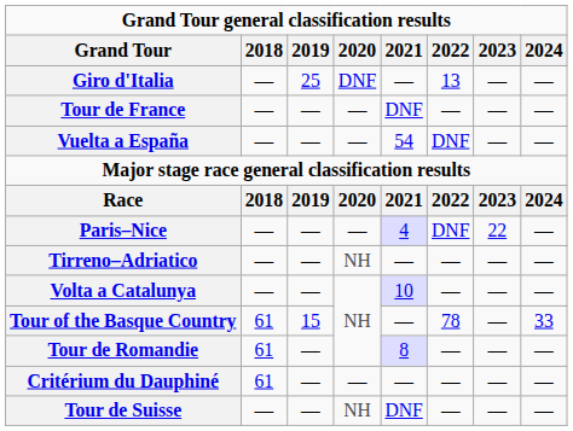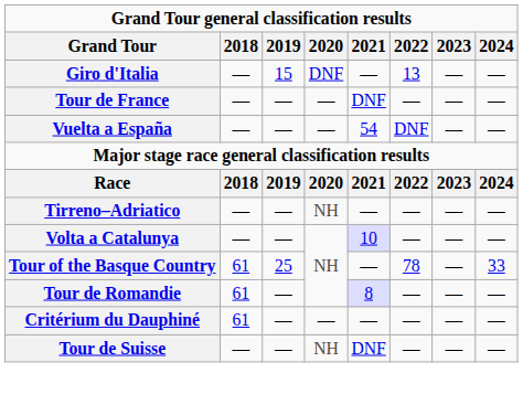 <table class="wikitable plainrowheaders">
 <tr>
 <td colspan=8 align="center"><strong>Grand Tour general classification results</strong></td>
 </tr>
 <tr>
 <th scope="col">Grand Tour</th>
 <th scope="col">2018</th>
 <th scope="col">2019</th>
 <th scope="col">2020</th>
 <th scope="col">2021</th>
 <th scope="col">2022</th>
 <th scope="col">2023</th>
 <th scope="col">2024</th>
 </tr>
 <tr style="text-align:center;">
 <th scope="row"> <a href='#'>Giro d'Italia</a></th>
 <td>—</td>
-<td><a href='#'>25</a></td>
+<td><a href='#'>15</a></td>
 <td><a href='#'>DNF</a></td>
 <td>—</td>
 <td><a href='#'>13</a></td>
 <td>—</td>
 <td>—</td>
 </tr>
 <tr style="text-align:center;">
 <th scope="row"> <a href='#'>Tour de France</a></th>
 <td>—</td>
 <td>—</td>
 <td>—</td>
 <td><a href='#'>DNF</a></td>
 <td>—</td>
 <td>—</td>
 <td>—</td>
 </tr>
 <tr style="text-align:center;">
 <th scope="row"> <a href='#'>Vuelta a España</a></th>
 <td>—</td>
 <td>—</td>
 <td>—</td>
 <td><a href='#'>54</a></td>
 <td><a href='#'>DNF</a></td>
 <td>—</td>
 <td>—</td>
 </tr>
 <tr>
 <td colspan=8 align="center"><strong>Major stage race general classification results</strong></td>
 </tr>
 <tr>
 <th scope="col">Race</th>
 <th scope="col">2018</th>
 <th scope="col">2019</th>
 <th scope="col">2020</th>
 <th scope="col">2021</th>
 <th scope="col">2022</th>
 <th scope="col">2023</th>
 <th scope="col">2024</th>
 </tr>
 <tr style="text-align:center;">
-<th scope="row"> <a href='#'>Paris–Nice</a></th>
-<td>—</td>
-<td>—</td>
-<td>—</td>
-<td style="background:#ddf;"><a href='#'>4</a></td>
-<td><a href='#'>DNF</a></td>
-<td><a href='#'>22</a></td>
-<td>—</td>
-</tr>
-<tr style="text-align:center;">
 <th scope="row"> <a href='#'>Tirreno–Adriatico</a></th>
 <td>—</td>
 <td>—</td>
 <td style="color:#4d4d4d;">NH</td>
 <td>—</td>
 <td>—</td>
 <td>—</td>
 <td>—</td>
 </tr>
 <tr style="text-align:center;">
 <th scope="row"> <a href='#'>Volta a Catalunya</a></th>
 <td>—</td>
 <td>—</td>
 <td style="color:#4d4d4d;" rowspan=3>NH</td>
 <td style="background:#ddf;"><a href='#'>10</a></td>
 <td>—</td>
 <td>—</td>
 <td>—</td>
 </tr>
 <tr style="text-align:center;">
 <th scope="row"> <a href='#'>Tour of the Basque Country</a></th>
 <td><a href='#'>61</a></td>
-<td><a href='#'>15</a></td>
+<td><a href='#'>25</a></td>
 <td>—</td>
 <td><a href='#'>78</a></td>
 <td>—</td>
 <td><a href='#'>33</a></td>
 </tr>
 <tr style="text-align:center;">
 <th scope="row"> <a href='#'>Tour de Romandie</a></th>
 <td><a href='#'>61</a></td>
 <td>—</td>
 <td style="background:#ddf;"><a href='#'>8</a></td>
 <td>—</td>
 <td>—</td>
 <td>—</td>
 </tr>
 <tr style="text-align:center;">
 <th scope="row"> <a href='#'>Critérium du Dauphiné</a></th>
 <td><a href='#'>61</a></td>
 <td>—</td>
 <td>—</td>
 <td>—</td>
 <td>—</td>
 <td>—</td>
 <td>—</td>
 </tr>
 <tr style="text-align:center;">
 <th scope="row"> <a href='#'>Tour de Suisse</a></th>
 <td>—</td>
 <td>—</td>
 <td style="color:#4d4d4d;">NH</td>
 <td><a href='#'>DNF</a></td>
 <td>—</td>
 <td>—</td>
 <td>—</td>
 </tr>
 </table>
